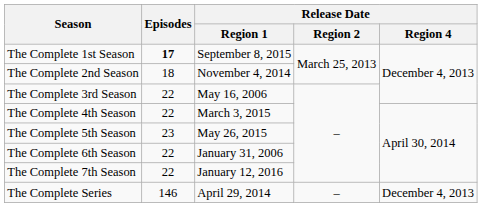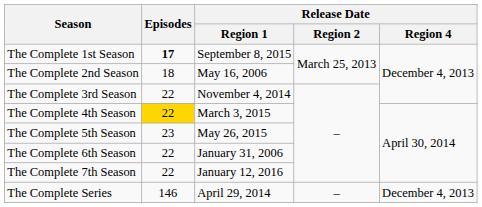 <table class="wikitable" style="white-space:nowrap;">
 <tr>
 <th rowspan="2">Season</th>
 <th rowspan="2">Episodes</th>
 <th colspan="3">Release Date</th>
 </tr>
 <tr>
 <th>Region 1</th>
 <th>Region 2</th>
 <th>Region 4</th>
 </tr>
 <tr>
 <td>The Complete 1st Season</td>
 <td style="text-align:center;"><strong>17</strong></td>
 <td>September 8, 2015</td>
 <td rowspan="2">March 25, 2013</td>
 <td rowspan="3">December 4, 2013</td>
 </tr>
 <tr>
 <td>The Complete 2nd Season</td>
 <td style="text-align:center;">18</td>
-<td>November 4, 2014</td>
+<td>May 16, 2006</td>
 </tr>
 <tr>
 <td>The Complete 3rd Season</td>
 <td style="text-align:center;">22</td>
-<td>May 16, 2006</td>
+<td>November 4, 2014</td>
 <td style="text-align:center;" rowspan="5">–</td>
 </tr>
 <tr>
 <td>The Complete 4th Season</td>
-<td style="text-align:center;">22</td>
+<td style="background: gold; text-align:center;">22</td>
 <td>March 3, 2015</td>
 <td rowspan="4">April 30, 2014</td>
 </tr>
 <tr>
 <td>The Complete 5th Season</td>
 <td style="text-align:center;">23</td>
 <td>May 26, 2015</td>
 </tr>
 <tr>
 <td>The Complete 6th Season</td>
 <td style="text-align:center;">22</td>
 <td>January 31, 2006</td>
 </tr>
 <tr>
 <td>The Complete 7th Season</td>
 <td style="text-align:center;">22</td>
 <td>January 12, 2016</td>
 </tr>
 <tr>
 <td>The Complete Series</td>
 <td style="text-align:center;">146</td>
 <td>April 29, 2014</td>
 <td style="text-align:center;">–</td>
 <td>December 4, 2013</td>
 </tr>
 </table>
